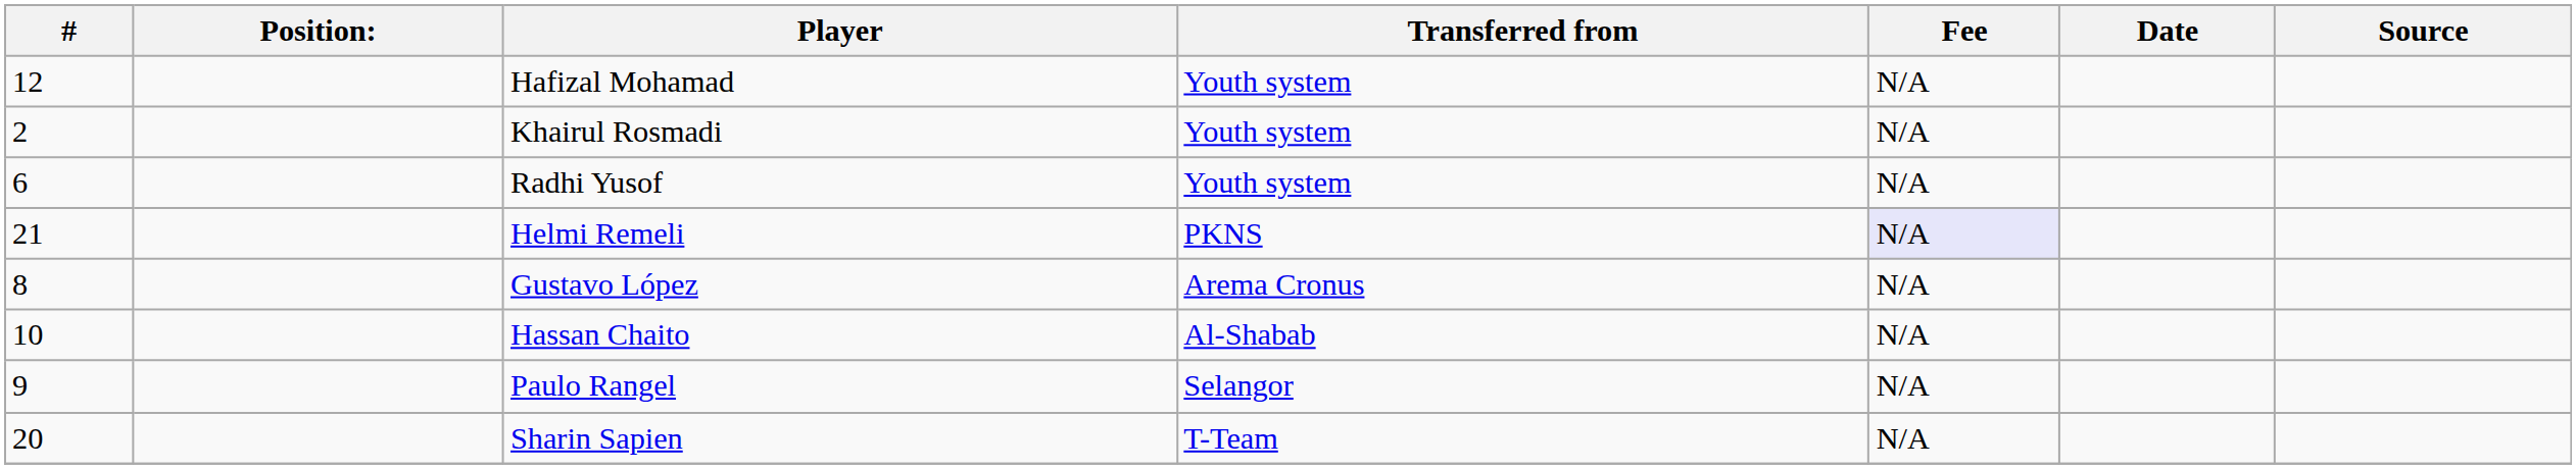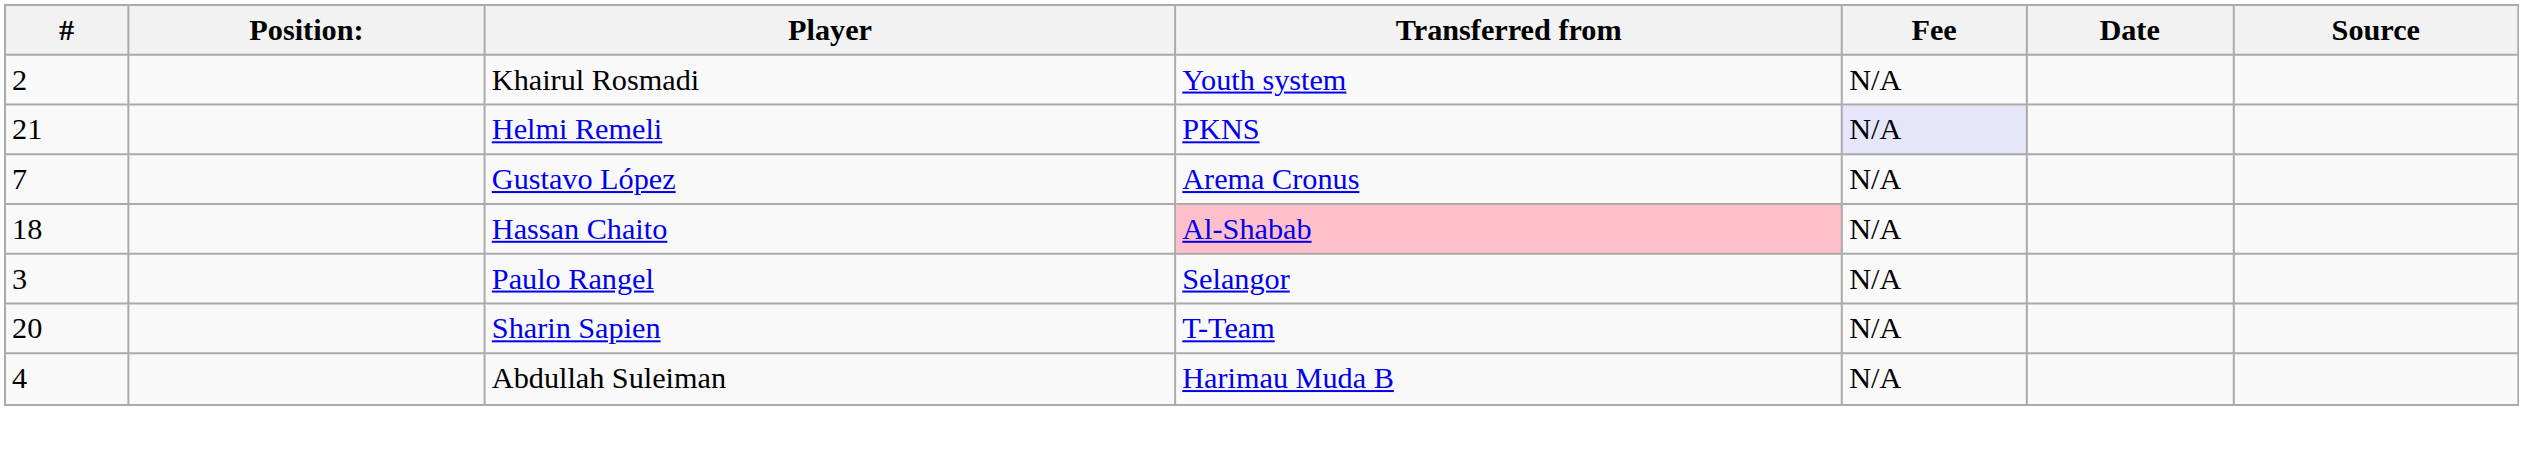 <table class="wikitable sortable" style="width:100%; text-align:center; font-size:95%; text-align:left;">
 <tr>
 <th><strong>#</strong></th>
 <th><strong>Position:</strong></th>
 <th><strong>Player</strong></th>
 <th><strong>Transferred from</strong></th>
 <th><strong>Fee</strong></th>
 <th><strong>Date</strong></th>
 <th><strong>Source</strong></th>
 </tr>
 <tr>
-<td>12</td>
-<td></td>
-<td> Hafizal Mohamad</td>
-<td><a href='#'>Youth system</a></td>
-<td>N/A</td>
-<td></td>
-<td></td>
-</tr>
-<tr>
 <td>2</td>
 <td></td>
 <td> Khairul Rosmadi</td>
-<td><a href='#'>Youth system</a></td>
-<td>N/A</td>
-<td></td>
-<td></td>
-</tr>
-<tr>
-<td>6</td>
-<td></td>
-<td> Radhi Yusof</td>
 <td><a href='#'>Youth system</a></td>
 <td>N/A</td>
 <td></td>
 <td></td>
 </tr>
 <tr>
 <td>21</td>
 <td></td>
 <td> <a href='#'>Helmi Remeli</a></td>
 <td> <a href='#'>PKNS</a></td>
 <td style="background: lavender;">N/A</td>
 <td></td>
 <td></td>
 </tr>
 <tr>
-<td>8</td>
+<td>7</td>
 <td></td>
 <td> <a href='#'>Gustavo López</a></td>
 <td> <a href='#'>Arema Cronus</a></td>
 <td>N/A</td>
 <td></td>
 <td></td>
 </tr>
 <tr>
-<td>10</td>
+<td>18</td>
 <td></td>
 <td> <a href='#'>Hassan Chaito</a></td>
-<td> <a href='#'>Al-Shabab</a></td>
+<td style="background: pink;"> <a href='#'>Al-Shabab</a></td>
 <td>N/A</td>
 <td></td>
 <td></td>
 </tr>
 <tr>
-<td>9</td>
+<td>3</td>
 <td></td>
 <td> <a href='#'>Paulo Rangel</a></td>
 <td> <a href='#'>Selangor</a></td>
 <td>N/A</td>
 <td></td>
 <td></td>
 </tr>
 <tr>
 <td>20</td>
 <td></td>
 <td> <a href='#'>Sharin Sapien</a></td>
 <td> <a href='#'>T-Team</a></td>
 <td>N/A</td>
 <td></td>
 <td></td>
 </tr>
 <tr>
+<td>4</td>
+<td></td>
+<td> Abdullah Suleiman</td>
+<td> <a href='#'>Harimau Muda B</a></td>
+<td>N/A</td>
+<td></td>
+<td></td>
+</tr>
+<tr>
 </tr>
 </table>
